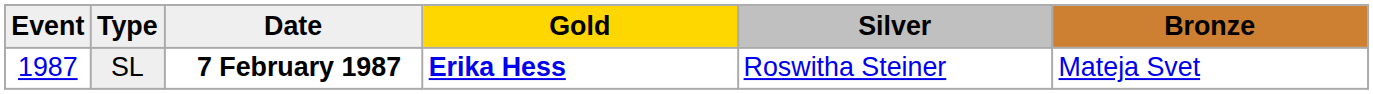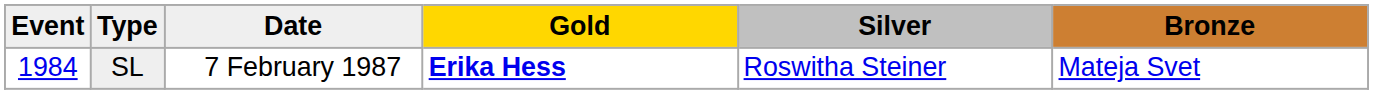 <table class="wikitable plainrowheaders" style="background:#fff; font-size:86%; line-height:15px; border:grey solid 1px; border-collapse:collapse;">
 <tr>
 <th style="background-color: #EFEFEF;" width="35">Event</th>
 <th style="background-color: #EFEFEF;" width="30">Type</th>
 <th style="background-color: #EFEFEF;" width="126">Date</th>
 <th style="background-color: #FFD700;" width="155">Gold</th>
 <th style="background-color: #C0C0C0;" width="155">Silver</th>
 <th style="background-color: #CD7F32;" width="155">Bronze</th>
 </tr>
 <tr>
-<td align=center><a href='#'>1987</a></td>
+<td align=center><a href='#'>1984</a></td>
 <td align=center bgcolor=#EFEFEF>SL</td>
-<td align=right><strong>7 February 1987  </strong></td>
+<td align=right>7 February 1987  </td>
 <td><strong> <a href='#'>Erika Hess</a></strong></td>
 <td> <a href='#'>Roswitha Steiner</a></td>
 <td> <a href='#'>Mateja Svet</a></td>
 </tr>
 </table>
